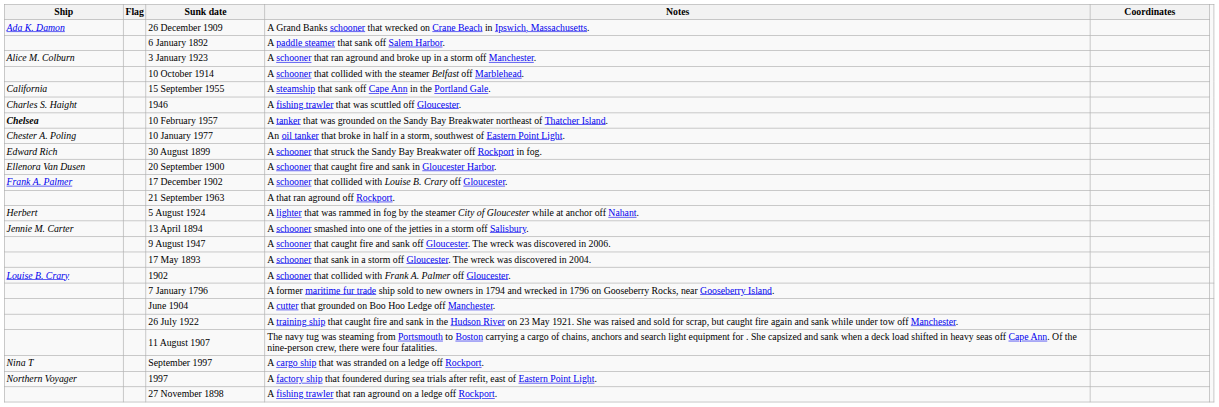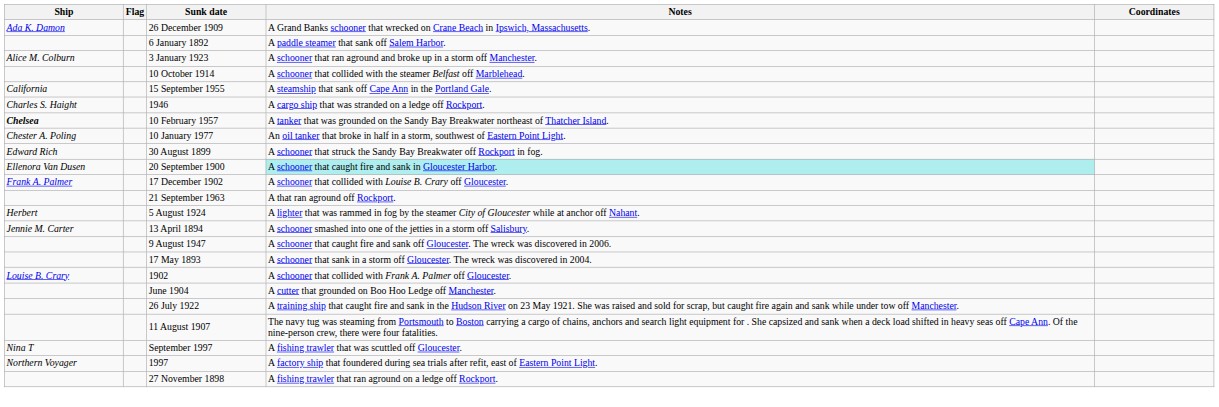 <table class=wikitable | style = "width:100%">
 <tr>
 <th style="width:10%">Ship</th>
 <th>Flag</th>
 <th style="width:10%">Sunk date</th>
 <th style="width:70%">Notes</th>
 <th style="width:10%">Coordinates</th>
 </tr>
 <tr>
 <td><em><a href='#'>Ada K. Damon</a></em></td>
 <td></td>
 <td>26 December 1909</td>
 <td>A Grand Banks <a href='#'>schooner</a> that wrecked on <a href='#'>Crane Beach</a> in <a href='#'>Ipswich, Massachusetts</a>.</td>
 <td></td>
 </tr>
 <tr>
 <td></td>
 <td></td>
 <td>6 January 1892</td>
 <td>A <a href='#'>paddle steamer</a> that sank off <a href='#'>Salem Harbor</a>.</td>
 <td></td>
 </tr>
 <tr>
 <td><em>Alice M. Colburn</em></td>
 <td></td>
 <td>3 January 1923</td>
 <td>A <a href='#'>schooner</a> that ran aground and broke up in a storm off <a href='#'>Manchester</a>.</td>
 <td></td>
 </tr>
 <tr>
 <td></td>
 <td></td>
 <td>10 October 1914</td>
 <td>A <a href='#'>schooner</a> that collided with the steamer <em>Belfast</em> off <a href='#'>Marblehead</a>.</td>
 <td></td>
 </tr>
 <tr>
 <td><em>California</em></td>
 <td></td>
 <td>15 September 1955</td>
 <td>A <a href='#'>steamship</a> that sank off <a href='#'>Cape Ann</a> in the <a href='#'>Portland Gale</a>.</td>
 <td></td>
 </tr>
 <tr>
 <td><em>Charles S. Haight</em></td>
 <td></td>
 <td>1946</td>
-<td>A <a href='#'>fishing trawler</a> that was scuttled off <a href='#'>Gloucester</a>.</td>
+<td>A <a href='#'>cargo ship</a> that was stranded on a ledge off <a href='#'>Rockport</a>.</td>
 <td></td>
 </tr>
 <tr>
 <td><strong><em>Chelsea</em></strong></td>
 <td></td>
 <td>10 February 1957</td>
 <td>A <a href='#'>tanker</a> that was grounded on the Sandy Bay Breakwater northeast of <a href='#'>Thatcher Island</a>.</td>
 <td></td>
 </tr>
 <tr>
 <td><em>Chester A. Poling</em></td>
 <td></td>
 <td>10 January 1977</td>
 <td>An <a href='#'>oil tanker</a> that broke in half in a storm, southwest of <a href='#'>Eastern Point Light</a>.</td>
 <td></td>
 </tr>
 <tr>
 <td><em>Edward Rich</em></td>
 <td></td>
 <td>30 August 1899</td>
 <td>A <a href='#'>schooner</a> that struck the Sandy Bay Breakwater off <a href='#'>Rockport</a> in fog.</td>
 <td></td>
 </tr>
 <tr>
 <td><em>Ellenora Van Dusen</em></td>
 <td></td>
 <td>20 September 1900</td>
-<td>A <a href='#'>schooner</a> that caught fire and sank in <a href='#'>Gloucester Harbor</a>.</td>
+<td style="background: paleturquoise;">A <a href='#'>schooner</a> that caught fire and sank in <a href='#'>Gloucester Harbor</a>.</td>
 <td></td>
 </tr>
 <tr>
 <td><em><a href='#'>Frank A. Palmer</a></em></td>
 <td></td>
 <td>17 December 1902</td>
 <td>A <a href='#'>schooner</a> that collided with <em>Louise B. Crary</em> off <a href='#'>Gloucester</a>.</td>
 <td></td>
 </tr>
 <tr>
 <td></td>
 <td></td>
 <td>21 September 1963</td>
 <td>A  that ran aground off <a href='#'>Rockport</a>.</td>
 <td></td>
 </tr>
 <tr>
 <td><em>Herbert</em></td>
 <td></td>
 <td>5 August 1924</td>
 <td>A <a href='#'>lighter</a> that was rammed in fog by the steamer <em>City of Gloucester</em> while at anchor off <a href='#'>Nahant</a>.</td>
 <td></td>
 </tr>
 <tr>
 <td><em>Jennie M. Carter</em></td>
 <td></td>
 <td>13 April 1894</td>
 <td>A <a href='#'>schooner</a> smashed into one of the jetties in a storm off <a href='#'>Salisbury</a>.</td>
 <td></td>
 </tr>
 <tr>
 <td></td>
 <td></td>
 <td>9 August 1947</td>
 <td>A <a href='#'>schooner</a> that caught fire and sank off <a href='#'>Gloucester</a>. The wreck was discovered in 2006.</td>
 <td></td>
 </tr>
 <tr>
 <td></td>
 <td></td>
 <td>17 May 1893</td>
 <td>A <a href='#'>schooner</a> that sank in a storm off <a href='#'>Gloucester</a>. The wreck was discovered in 2004.</td>
 <td></td>
 </tr>
 <tr>
 <td><em><a href='#'>Louise B. Crary</a></em></td>
 <td></td>
 <td>1902</td>
 <td>A <a href='#'>schooner</a> that collided with <em>Frank A. Palmer</em> off <a href='#'>Gloucester</a>.</td>
 <td></td>
 </tr>
 <tr>
 <td></td>
 <td></td>
-<td>7 January 1796</td>
-<td>A former <a href='#'>maritime fur trade</a> ship sold to new owners in 1794 and wrecked in 1796 on Gooseberry Rocks, near <a href='#'>Gooseberry Island</a>.</td>
-<td></td>
-<td></td>
-</tr>
-<tr>
-<td></td>
-<td></td>
 <td>June 1904</td>
 <td>A <a href='#'>cutter</a> that grounded on Boo Hoo Ledge off <a href='#'>Manchester</a>.</td>
 <td></td>
 </tr>
 <tr>
 <td></td>
 <td></td>
 <td>26 July 1922</td>
 <td>A <a href='#'>training ship</a> that caught fire and sank in the <a href='#'>Hudson River</a> on 23 May 1921. She was raised and sold for scrap, but caught fire again and sank while under tow off <a href='#'>Manchester</a>.</td>
 <td></td>
 </tr>
 <tr>
 <td></td>
 <td></td>
 <td>11 August 1907</td>
 <td>The navy tug was steaming from <a href='#'>Portsmouth</a> to <a href='#'>Boston</a> carrying a cargo of chains, anchors and search light equipment for . She capsized and sank when a deck load shifted in heavy seas off <a href='#'>Cape Ann</a>. Of the nine-person crew, there were four fatalities.</td>
 <td></td>
 </tr>
 <tr>
 <td><em>Nina T</em></td>
 <td></td>
 <td>September 1997</td>
-<td>A <a href='#'>cargo ship</a> that was stranded on a ledge off <a href='#'>Rockport</a>.</td>
+<td>A <a href='#'>fishing trawler</a> that was scuttled off <a href='#'>Gloucester</a>.</td>
 <td></td>
 </tr>
 <tr>
 <td><em>Northern Voyager</em></td>
 <td></td>
 <td>1997</td>
 <td>A <a href='#'>factory ship</a> that foundered during sea trials after refit,  east of <a href='#'>Eastern Point Light</a>.</td>
 <td></td>
 </tr>
 <tr>
 <td></td>
 <td></td>
 <td>27 November 1898</td>
 <td>A <a href='#'>fishing trawler</a> that ran aground on a ledge off <a href='#'>Rockport</a>.</td>
 <td></td>
 </tr>
 </table>
